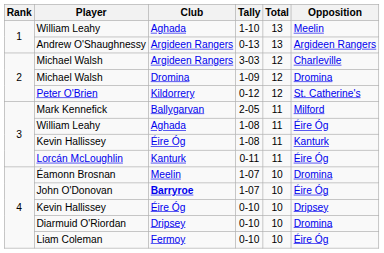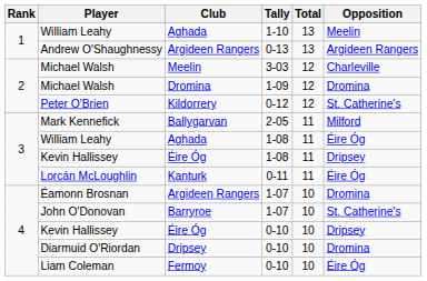 <table class="wikitable">
 <tr>
 <th>Rank</th>
 <th>Player</th>
 <th>Club</th>
 <th>Tally</th>
 <th>Total</th>
 <th>Opposition</th>
 </tr>
 <tr>
 <td rowspan="2" style="text-align:center;">1</td>
 <td>William Leahy</td>
 <td><a href='#'>Aghada</a></td>
 <td align=center>1-10</td>
 <td align=center>13</td>
 <td><a href='#'>Meelin</a></td>
 </tr>
 <tr>
 <td>Andrew O'Shaughnessy</td>
 <td><a href='#'>Argideen Rangers</a></td>
 <td align=center>0-13</td>
 <td align=center>13</td>
 <td><a href='#'>Argideen Rangers</a></td>
 </tr>
 <tr>
 <td rowspan="3" style="text-align:center;">2</td>
 <td>Michael Walsh</td>
-<td><a href='#'>Argideen Rangers</a></td>
+<td><a href='#'>Meelin</a></td>
 <td align=center>3-03</td>
 <td align=center>12</td>
 <td><a href='#'>Charleville</a></td>
 </tr>
 <tr>
 <td>Michael Walsh</td>
 <td><a href='#'>Dromina</a></td>
 <td align=center>1-09</td>
 <td align=center>12</td>
 <td><a href='#'>Dromina</a></td>
 </tr>
 <tr>
 <td><a href='#'>Peter O'Brien</a></td>
 <td><a href='#'>Kildorrery</a></td>
 <td align=center>0-12</td>
 <td align=center>12</td>
 <td><a href='#'>St. Catherine's</a></td>
 </tr>
 <tr>
 <td rowspan="4" style="text-align:center;">3</td>
 <td>Mark Kennefick</td>
 <td><a href='#'>Ballygarvan</a></td>
 <td align=center>2-05</td>
 <td align=center>11</td>
 <td><a href='#'>Milford</a></td>
 </tr>
 <tr>
 <td>William Leahy</td>
 <td><a href='#'>Aghada</a></td>
 <td align=center>1-08</td>
 <td align=center>11</td>
 <td><a href='#'>Éire Óg</a></td>
 </tr>
 <tr>
 <td>Kevin Hallissey</td>
 <td><a href='#'>Éire Óg</a></td>
 <td align=center>1-08</td>
 <td align=center>11</td>
-<td><a href='#'>Kanturk</a></td>
+<td><a href='#'>Dripsey</a></td>
 </tr>
 <tr>
 <td><a href='#'>Lorcán McLoughlin</a></td>
 <td><a href='#'>Kanturk</a></td>
 <td align=center>0-11</td>
 <td align=center>11</td>
 <td><a href='#'>Éire Óg</a></td>
 </tr>
 <tr>
 <td rowspan="5" style="text-align:center;">4</td>
 <td>Éamonn Brosnan</td>
-<td><a href='#'>Meelin</a></td>
+<td><a href='#'>Argideen Rangers</a></td>
 <td align=center>1-07</td>
 <td align=center>10</td>
 <td><a href='#'>Dromina</a></td>
 </tr>
 <tr>
 <td>John O'Donovan</td>
-<td><strong><a href='#'>Barryroe</a></strong></td>
+<td><a href='#'>Barryroe</a></td>
 <td align=center>1-07</td>
 <td align=center>10</td>
-<td><a href='#'>Éire Óg</a></td>
+<td><a href='#'>St. Catherine's</a></td>
 </tr>
 <tr>
 <td>Kevin Hallissey</td>
 <td><a href='#'>Éire Óg</a></td>
 <td align=center>0-10</td>
 <td align=center>10</td>
 <td><a href='#'>Dripsey</a></td>
 </tr>
 <tr>
 <td>Diarmuid O'Riordan</td>
 <td><a href='#'>Dripsey</a></td>
 <td align=center>0-10</td>
 <td align=center>10</td>
 <td><a href='#'>Dromina</a></td>
 </tr>
 <tr>
 <td>Liam Coleman</td>
 <td><a href='#'>Fermoy</a></td>
 <td align=center>0-10</td>
 <td align=center>10</td>
 <td><a href='#'>Éire Óg</a></td>
 </tr>
 </table>
